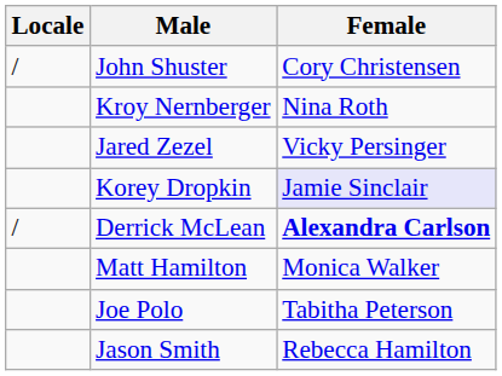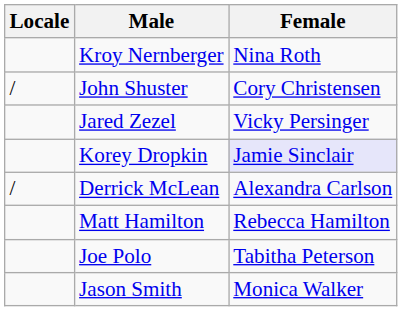 <table class="wikitable">
 <tr>
 <th>Locale</th>
 <th>Male</th>
 <th>Female</th>
 </tr>
 <tr>
+<td></td>
+<td><a href='#'>Kroy Nernberger</a></td>
+<td><a href='#'>Nina Roth</a></td>
+</tr>
+<tr>
 <td> / </td>
 <td><a href='#'>John Shuster</a></td>
 <td><a href='#'>Cory Christensen</a></td>
-</tr>
-<tr>
-<td></td>
-<td><a href='#'>Kroy Nernberger</a></td>
-<td><a href='#'>Nina Roth</a></td>
 </tr>
 <tr>
 <td></td>
 <td><a href='#'>Jared Zezel</a></td>
 <td><a href='#'>Vicky Persinger</a></td>
 </tr>
 <tr>
 <td></td>
 <td><a href='#'>Korey Dropkin</a></td>
 <td style="background: lavender;"><a href='#'>Jamie Sinclair</a></td>
 </tr>
 <tr>
 <td> / </td>
 <td><a href='#'>Derrick McLean</a></td>
-<td><strong><a href='#'>Alexandra Carlson</a></strong></td>
+<td><a href='#'>Alexandra Carlson</a></td>
 </tr>
 <tr>
 <td></td>
 <td><a href='#'>Matt Hamilton</a></td>
-<td><a href='#'>Monica Walker</a></td>
+<td><a href='#'>Rebecca Hamilton</a></td>
 </tr>
 <tr>
 <td></td>
 <td><a href='#'>Joe Polo</a></td>
 <td><a href='#'>Tabitha Peterson</a></td>
 </tr>
 <tr>
 <td></td>
 <td><a href='#'>Jason Smith</a></td>
-<td><a href='#'>Rebecca Hamilton</a></td>
+<td><a href='#'>Monica Walker</a></td>
 </tr>
 </table>
